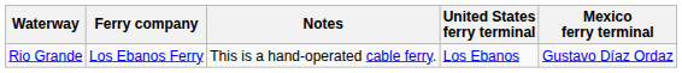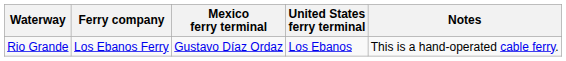 <table class="wikitable">
 <tr>
 <th>Waterway</th>
 <th>Ferry company</th>
+<th>Mexico<br>ferry terminal</th>
+<th>United States<br>ferry terminal</th>
 <th>Notes</th>
-<th>United States<br>ferry terminal</th>
-<th>Mexico<br>ferry terminal</th>
 </tr>
 <tr>
 <td><a href='#'>Rio Grande</a></td>
 <td><a href='#'>Los Ebanos Ferry</a></td>
+<td><a href='#'>Gustavo Díaz Ordaz</a></td>
+<td><a href='#'>Los Ebanos</a></td>
 <td>This is a hand-operated <a href='#'>cable ferry</a>.</td>
-<td><a href='#'>Los Ebanos</a></td>
-<td><a href='#'>Gustavo Díaz Ordaz</a></td>
 </tr>
 </table>
